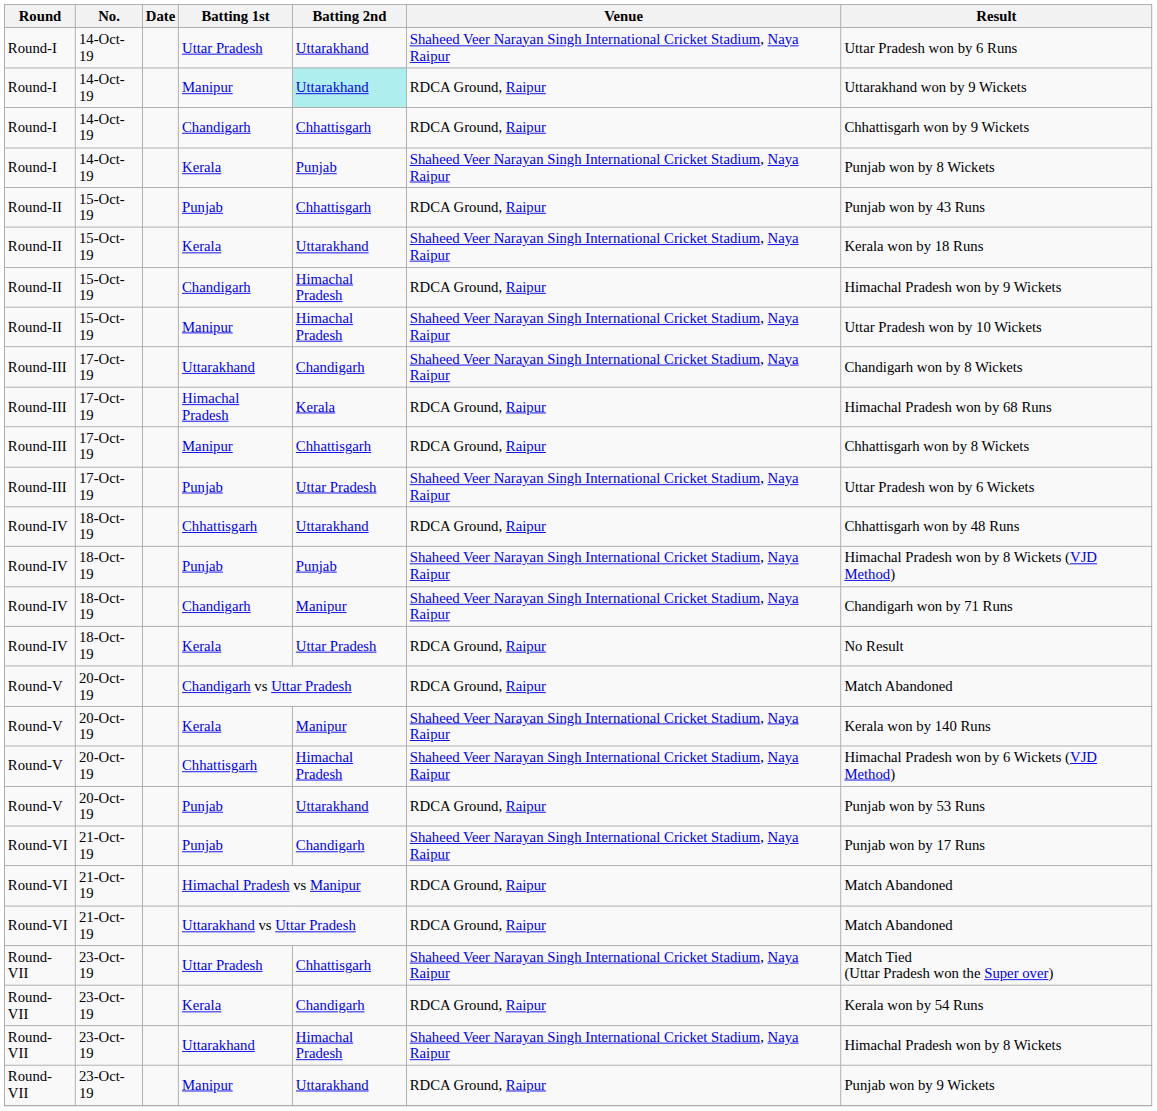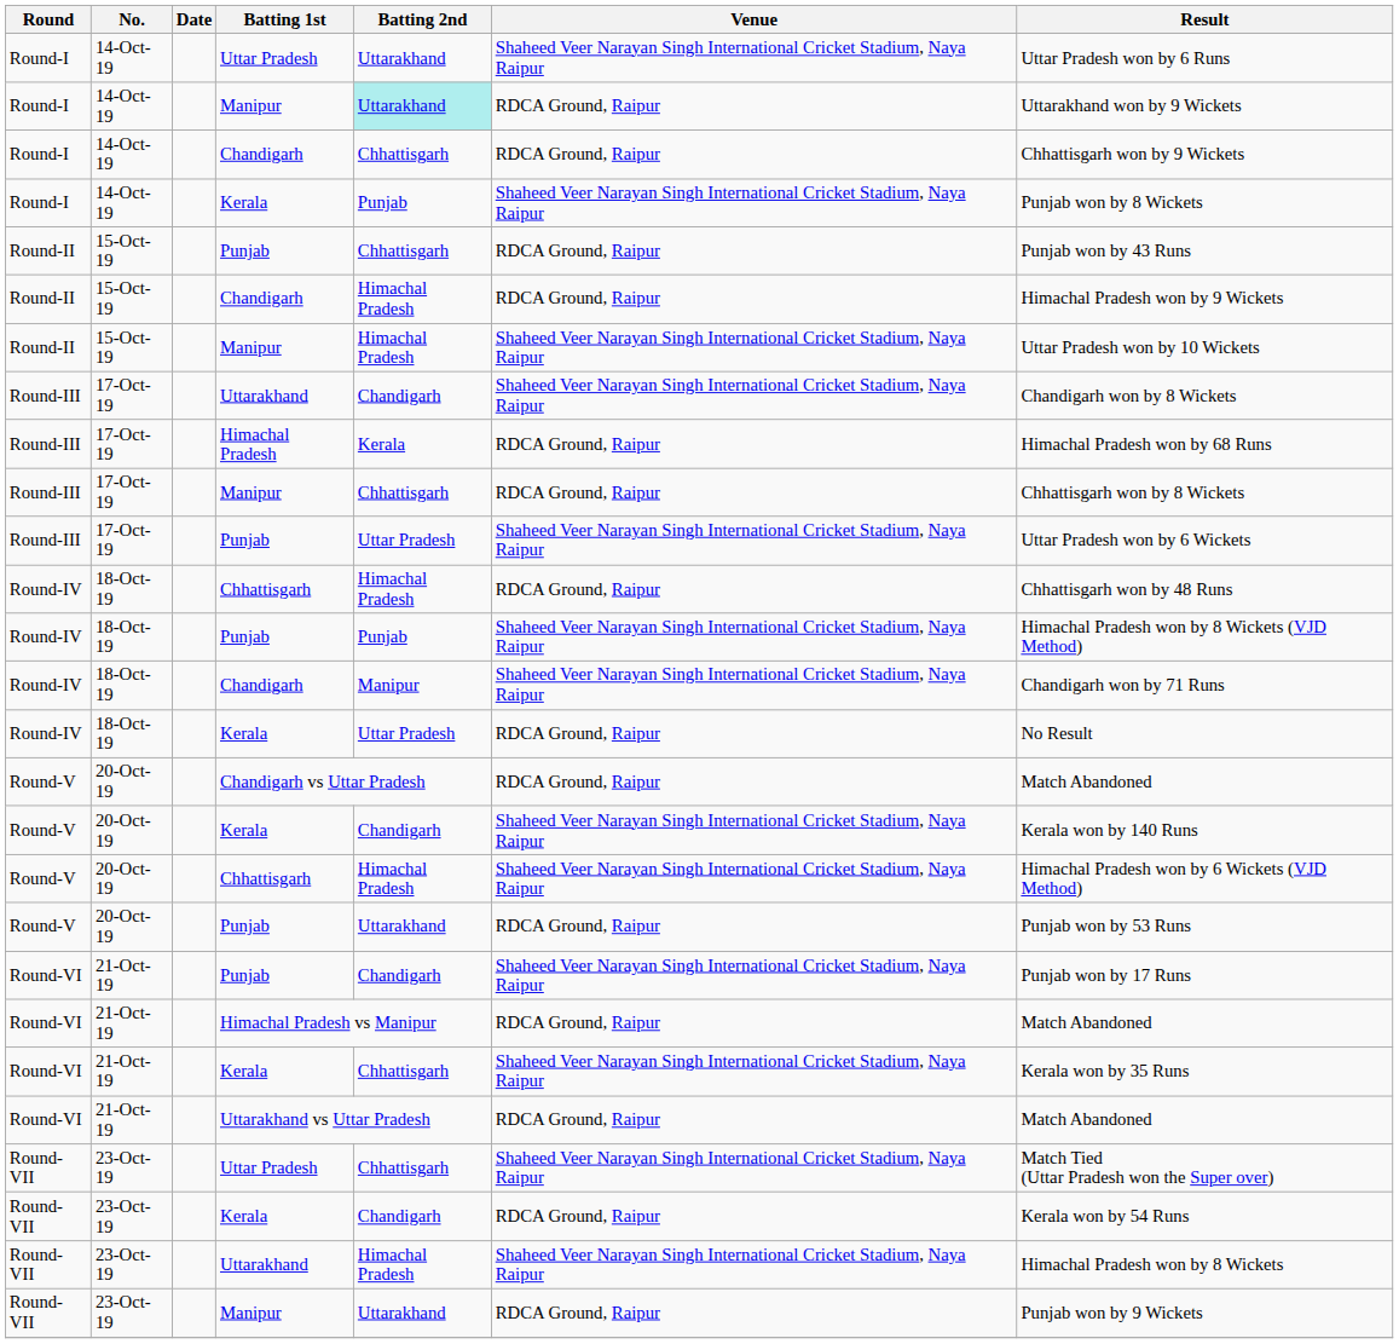 <table class="wikitable collapsible sortable collapsed">
 <tr>
 <th>Round</th>
 <th>No.</th>
 <th>Date</th>
 <th>Batting 1st</th>
 <th>Batting 2nd</th>
 <th>Venue</th>
 <th>Result</th>
 </tr>
 <tr>
 <td>Round-I</td>
 <td>14-Oct-19</td>
 <td></td>
 <td><a href='#'>Uttar Pradesh</a></td>
 <td><a href='#'>Uttarakhand</a></td>
 <td><a href='#'>Shaheed Veer Narayan Singh International Cricket Stadium</a>, <a href='#'>Naya Raipur</a></td>
 <td>Uttar Pradesh won by 6 Runs</td>
 </tr>
 <tr>
 <td>Round-I</td>
 <td>14-Oct-19</td>
 <td></td>
 <td><a href='#'>Manipur</a></td>
 <td style="background: paleturquoise;"><a href='#'>Uttarakhand</a></td>
 <td>RDCA Ground, <a href='#'>Raipur</a></td>
 <td>Uttarakhand won by 9 Wickets</td>
 </tr>
 <tr>
 <td>Round-I</td>
 <td>14-Oct-19</td>
 <td></td>
 <td><a href='#'>Chandigarh</a></td>
 <td><a href='#'>Chhattisgarh</a></td>
 <td>RDCA Ground, <a href='#'>Raipur</a></td>
 <td>Chhattisgarh won by 9 Wickets</td>
 </tr>
 <tr>
 <td>Round-I</td>
 <td>14-Oct-19</td>
 <td></td>
 <td><a href='#'>Kerala</a></td>
 <td><a href='#'>Punjab</a></td>
 <td><a href='#'>Shaheed Veer Narayan Singh International Cricket Stadium</a>, <a href='#'>Naya Raipur</a></td>
 <td>Punjab won by 8 Wickets</td>
 </tr>
 <tr>
 <td>Round-II</td>
 <td>15-Oct-19</td>
 <td></td>
 <td><a href='#'>Punjab</a></td>
 <td><a href='#'>Chhattisgarh</a></td>
 <td>RDCA Ground, <a href='#'>Raipur</a></td>
 <td>Punjab won by 43 Runs</td>
-</tr>
-<tr>
-<td>Round-II</td>
-<td>15-Oct-19</td>
-<td></td>
-<td><a href='#'>Kerala</a></td>
-<td><a href='#'>Uttarakhand</a></td>
-<td><a href='#'>Shaheed Veer Narayan Singh International Cricket Stadium</a>, <a href='#'>Naya Raipur</a></td>
-<td>Kerala won by 18 Runs</td>
 </tr>
 <tr>
 <td>Round-II</td>
 <td>15-Oct-19</td>
 <td></td>
 <td><a href='#'>Chandigarh</a></td>
 <td><a href='#'>Himachal Pradesh</a></td>
 <td>RDCA Ground, <a href='#'>Raipur</a></td>
 <td>Himachal Pradesh won by 9 Wickets</td>
 </tr>
 <tr>
 <td>Round-II</td>
 <td>15-Oct-19</td>
 <td></td>
 <td><a href='#'>Manipur</a></td>
 <td><a href='#'>Himachal Pradesh</a></td>
 <td><a href='#'>Shaheed Veer Narayan Singh International Cricket Stadium</a>, <a href='#'>Naya Raipur</a></td>
 <td>Uttar Pradesh won by 10 Wickets</td>
 </tr>
 <tr>
 <td>Round-III</td>
 <td>17-Oct-19</td>
 <td></td>
 <td><a href='#'>Uttarakhand</a></td>
 <td><a href='#'>Chandigarh</a></td>
 <td><a href='#'>Shaheed Veer Narayan Singh International Cricket Stadium</a>, <a href='#'>Naya Raipur</a></td>
 <td>Chandigarh won by 8 Wickets</td>
 </tr>
 <tr>
 <td>Round-III</td>
 <td>17-Oct-19</td>
 <td></td>
 <td><a href='#'>Himachal Pradesh</a></td>
 <td><a href='#'>Kerala</a></td>
 <td>RDCA Ground, <a href='#'>Raipur</a></td>
 <td>Himachal Pradesh won by 68 Runs</td>
 </tr>
 <tr>
 <td>Round-III</td>
 <td>17-Oct-19</td>
 <td></td>
 <td><a href='#'>Manipur</a></td>
 <td><a href='#'>Chhattisgarh</a></td>
 <td>RDCA Ground, <a href='#'>Raipur</a></td>
 <td>Chhattisgarh won by 8 Wickets</td>
 </tr>
 <tr>
 <td>Round-III</td>
 <td>17-Oct-19</td>
 <td></td>
 <td><a href='#'>Punjab</a></td>
 <td><a href='#'>Uttar Pradesh</a></td>
 <td><a href='#'>Shaheed Veer Narayan Singh International Cricket Stadium</a>, <a href='#'>Naya Raipur</a></td>
 <td>Uttar Pradesh won by 6 Wickets</td>
 </tr>
 <tr>
 <td>Round-IV</td>
 <td>18-Oct-19</td>
 <td></td>
 <td><a href='#'>Chhattisgarh</a></td>
-<td><a href='#'>Uttarakhand</a></td>
+<td><a href='#'>Himachal Pradesh</a></td>
 <td>RDCA Ground, <a href='#'>Raipur</a></td>
 <td>Chhattisgarh won by 48 Runs</td>
 </tr>
 <tr>
 <td>Round-IV</td>
 <td>18-Oct-19</td>
 <td></td>
 <td><a href='#'>Punjab</a></td>
 <td><a href='#'>Punjab</a></td>
 <td><a href='#'>Shaheed Veer Narayan Singh International Cricket Stadium</a>, <a href='#'>Naya Raipur</a></td>
 <td>Himachal Pradesh won by 8 Wickets (<a href='#'>VJD Method</a>)</td>
 </tr>
 <tr>
 <td>Round-IV</td>
 <td>18-Oct-19</td>
 <td></td>
 <td><a href='#'>Chandigarh</a></td>
 <td><a href='#'>Manipur</a></td>
 <td><a href='#'>Shaheed Veer Narayan Singh International Cricket Stadium</a>, <a href='#'>Naya Raipur</a></td>
 <td>Chandigarh won by 71 Runs</td>
 </tr>
 <tr>
 <td>Round-IV</td>
 <td>18-Oct-19</td>
 <td></td>
 <td><a href='#'>Kerala</a></td>
 <td><a href='#'>Uttar Pradesh</a></td>
 <td>RDCA Ground, <a href='#'>Raipur</a></td>
 <td>No Result</td>
 </tr>
 <tr>
 <td>Round-V</td>
 <td>20-Oct-19</td>
 <td></td>
 <td colspan="2"><a href='#'>Chandigarh</a> vs <a href='#'>Uttar Pradesh</a></td>
 <td>RDCA Ground, <a href='#'>Raipur</a></td>
 <td>Match Abandoned</td>
 </tr>
 <tr>
 <td>Round-V</td>
 <td>20-Oct-19</td>
 <td></td>
 <td><a href='#'>Kerala</a></td>
-<td><a href='#'>Manipur</a></td>
+<td><a href='#'>Chandigarh</a></td>
 <td><a href='#'>Shaheed Veer Narayan Singh International Cricket Stadium</a>, <a href='#'>Naya Raipur</a></td>
 <td>Kerala won by 140 Runs</td>
 </tr>
 <tr>
 <td>Round-V</td>
 <td>20-Oct-19</td>
 <td></td>
 <td><a href='#'>Chhattisgarh</a></td>
 <td><a href='#'>Himachal Pradesh</a></td>
 <td><a href='#'>Shaheed Veer Narayan Singh International Cricket Stadium</a>, <a href='#'>Naya Raipur</a></td>
 <td>Himachal Pradesh won by 6 Wickets (<a href='#'>VJD Method</a>)</td>
 </tr>
 <tr>
 <td>Round-V</td>
 <td>20-Oct-19</td>
 <td></td>
 <td><a href='#'>Punjab</a></td>
 <td><a href='#'>Uttarakhand</a></td>
 <td>RDCA Ground, <a href='#'>Raipur</a></td>
 <td>Punjab won by 53 Runs</td>
 </tr>
 <tr>
 <td>Round-VI</td>
 <td>21-Oct-19</td>
 <td></td>
 <td><a href='#'>Punjab</a></td>
 <td><a href='#'>Chandigarh</a></td>
 <td><a href='#'>Shaheed Veer Narayan Singh International Cricket Stadium</a>, <a href='#'>Naya Raipur</a></td>
 <td>Punjab won by 17 Runs</td>
 </tr>
 <tr>
 <td>Round-VI</td>
 <td>21-Oct-19</td>
 <td></td>
 <td colspan="2"><a href='#'>Himachal Pradesh</a> vs <a href='#'>Manipur</a></td>
 <td>RDCA Ground, <a href='#'>Raipur</a></td>
 <td>Match Abandoned</td>
+</tr>
+<tr>
+<td>Round-VI</td>
+<td>21-Oct-19</td>
+<td></td>
+<td><a href='#'>Kerala</a></td>
+<td><a href='#'>Chhattisgarh</a></td>
+<td><a href='#'>Shaheed Veer Narayan Singh International Cricket Stadium</a>, <a href='#'>Naya Raipur</a></td>
+<td>Kerala won by 35 Runs</td>
 </tr>
 <tr>
 <td>Round-VI</td>
 <td>21-Oct-19</td>
 <td></td>
 <td colspan="2"><a href='#'>Uttarakhand</a> vs <a href='#'>Uttar Pradesh</a></td>
 <td>RDCA Ground, <a href='#'>Raipur</a></td>
 <td>Match Abandoned</td>
 </tr>
 <tr>
 <td>Round-VII</td>
 <td>23-Oct-19</td>
 <td></td>
 <td><a href='#'>Uttar Pradesh</a></td>
 <td><a href='#'>Chhattisgarh</a></td>
 <td><a href='#'>Shaheed Veer Narayan Singh International Cricket Stadium</a>, <a href='#'>Naya Raipur</a></td>
 <td>Match Tied<br>(Uttar Pradesh won the <a href='#'>Super over</a>)</td>
 </tr>
 <tr>
 <td>Round-VII</td>
 <td>23-Oct-19</td>
 <td></td>
 <td><a href='#'>Kerala</a></td>
 <td><a href='#'>Chandigarh</a></td>
 <td>RDCA Ground, <a href='#'>Raipur</a></td>
 <td>Kerala won by 54 Runs</td>
 </tr>
 <tr>
 <td>Round-VII</td>
 <td>23-Oct-19</td>
 <td></td>
 <td><a href='#'>Uttarakhand</a></td>
 <td><a href='#'>Himachal Pradesh</a></td>
 <td><a href='#'>Shaheed Veer Narayan Singh International Cricket Stadium</a>, <a href='#'>Naya Raipur</a></td>
 <td>Himachal Pradesh won by 8 Wickets</td>
 </tr>
 <tr>
 <td>Round-VII</td>
 <td>23-Oct-19</td>
 <td></td>
 <td><a href='#'>Manipur</a></td>
 <td><a href='#'>Uttarakhand</a></td>
 <td>RDCA Ground, <a href='#'>Raipur</a></td>
 <td>Punjab won by 9 Wickets</td>
 </tr>
 <tr>
 </tr>
 </table>
